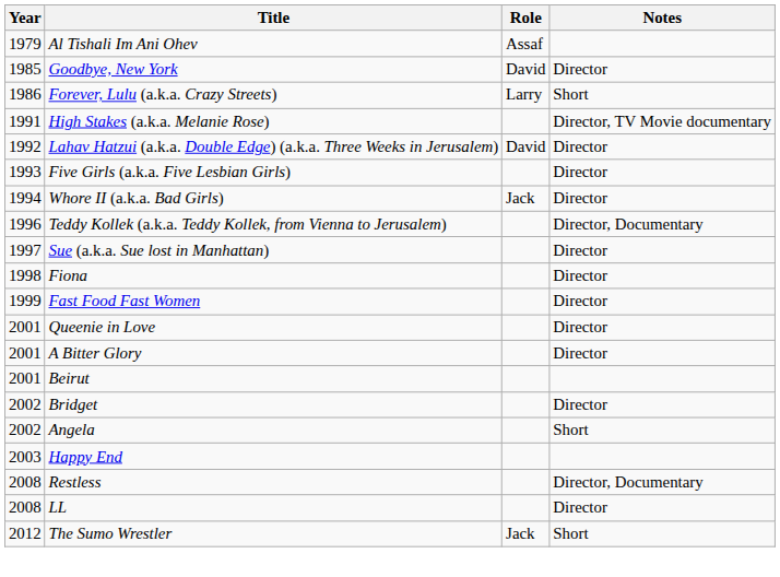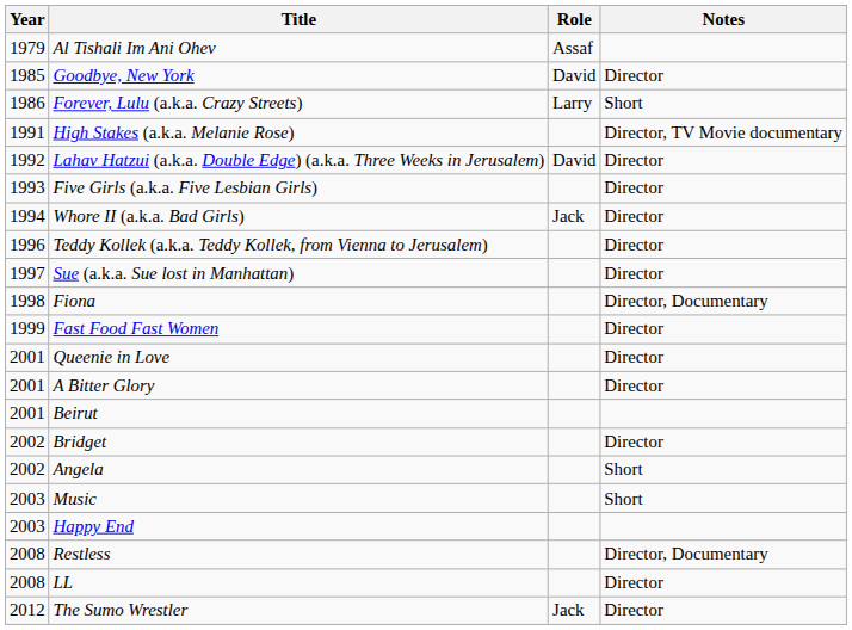 <table class="wikitable">
 <tr>
 <th>Year</th>
 <th>Title</th>
 <th>Role</th>
 <th>Notes</th>
 </tr>
 <tr>
 <td>1979</td>
 <td><em>Al Tishali Im Ani Ohev</em></td>
 <td>Assaf</td>
 <td></td>
 </tr>
 <tr>
 <td>1985</td>
 <td><em><a href='#'>Goodbye, New York</a></em></td>
 <td>David</td>
 <td>Director</td>
 </tr>
 <tr>
 <td>1986</td>
 <td><em><a href='#'>Forever, Lulu</a></em> (a.k.a. <em>Crazy Streets</em>)</td>
 <td>Larry</td>
 <td>Short</td>
 </tr>
 <tr>
 <td>1991</td>
 <td><em><a href='#'>High Stakes</a></em> (a.k.a. <em>Melanie Rose</em>)</td>
 <td></td>
 <td>Director, TV Movie documentary</td>
 </tr>
 <tr>
 <td>1992</td>
 <td><em><a href='#'>Lahav Hatzui</a></em> (a.k.a. <em><a href='#'>Double Edge</a></em>) (a.k.a. <em>Three Weeks in Jerusalem</em>)</td>
 <td>David</td>
 <td>Director</td>
 </tr>
 <tr>
 <td>1993</td>
 <td><em>Five Girls</em> (a.k.a. <em>Five Lesbian Girls</em>)</td>
 <td></td>
 <td>Director</td>
 </tr>
 <tr>
 <td>1994</td>
 <td><em>Whore II</em> (a.k.a. <em>Bad Girls</em>)</td>
 <td>Jack</td>
 <td>Director</td>
 </tr>
 <tr>
 <td>1996</td>
 <td><em>Teddy Kollek</em> (a.k.a. <em>Teddy Kollek, from Vienna to Jerusalem</em>)</td>
 <td></td>
-<td>Director, Documentary</td>
+<td>Director</td>
 </tr>
 <tr>
 <td>1997</td>
 <td><em><a href='#'>Sue</a></em> (a.k.a. <em>Sue lost in Manhattan</em>)</td>
 <td></td>
 <td>Director</td>
 </tr>
 <tr>
 <td>1998</td>
 <td><em>Fiona</em></td>
 <td></td>
-<td>Director</td>
+<td>Director, Documentary</td>
 </tr>
 <tr>
 <td>1999</td>
 <td><em><a href='#'>Fast Food Fast Women</a></em></td>
 <td></td>
 <td>Director</td>
 </tr>
 <tr>
 <td>2001</td>
 <td><em>Queenie in Love</em></td>
 <td></td>
 <td>Director</td>
 </tr>
 <tr>
 <td>2001</td>
 <td><em>A Bitter Glory</em></td>
 <td></td>
 <td>Director</td>
 </tr>
 <tr>
 <td>2001</td>
 <td><em>Beirut</em></td>
 <td></td>
 <td></td>
 </tr>
 <tr>
 <td>2002</td>
 <td><em>Bridget</em></td>
 <td></td>
 <td>Director</td>
 </tr>
 <tr>
 <td>2002</td>
 <td><em>Angela</em></td>
 <td></td>
 <td>Short</td>
 </tr>
 <tr>
 <td>2003</td>
+<td><em>Music</em></td>
+<td></td>
+<td>Short</td>
+</tr>
+<tr>
+<td>2003</td>
 <td><em><a href='#'>Happy End</a></em></td>
 <td></td>
 <td></td>
 </tr>
 <tr>
 <td>2008</td>
 <td><em>Restless</em></td>
 <td></td>
 <td>Director, Documentary</td>
 </tr>
 <tr>
 <td>2008</td>
 <td><em>LL</em></td>
 <td></td>
 <td>Director</td>
 </tr>
 <tr>
 <td>2012</td>
 <td><em>The Sumo Wrestler</em></td>
 <td>Jack</td>
-<td>Short</td>
+<td>Director</td>
 </tr>
 </table>
